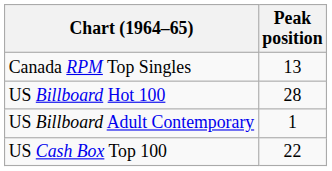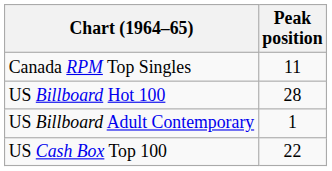 <table class="wikitable sortable">
 <tr>
 <th>Chart (1964–65)</th>
 <th>Peak<br>position</th>
 </tr>
 <tr>
 <td>Canada <em><a href='#'>RPM</a></em> Top Singles</td>
-<td style="text-align:center;">13</td>
+<td style="text-align:center;">11</td>
 </tr>
 <tr>
 <td>US <em><a href='#'>Billboard</a></em> <a href='#'>Hot 100</a></td>
 <td style="text-align:center;">28</td>
 </tr>
 <tr>
 <td>US <em>Billboard</em> <a href='#'>Adult Contemporary</a></td>
 <td style="text-align:center;">1</td>
 </tr>
 <tr>
 <td>US <a href='#'><em>Cash Box</em></a> Top 100</td>
 <td style="text-align:center;">22</td>
 </tr>
 </table>
